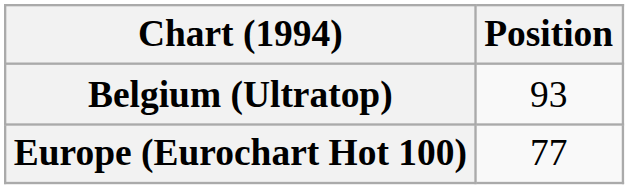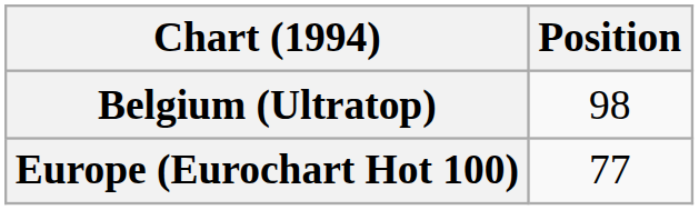 <table class="wikitable plainrowheaders" style="text-align:center">
 <tr>
 <th>Chart (1994)</th>
 <th>Position</th>
 </tr>
 <tr>
 <th scope="row">Belgium (Ultratop)</th>
-<td>93</td>
+<td>98</td>
 </tr>
 <tr>
 <th scope="row">Europe (Eurochart Hot 100)</th>
 <td>77</td>
 </tr>
 </table>
